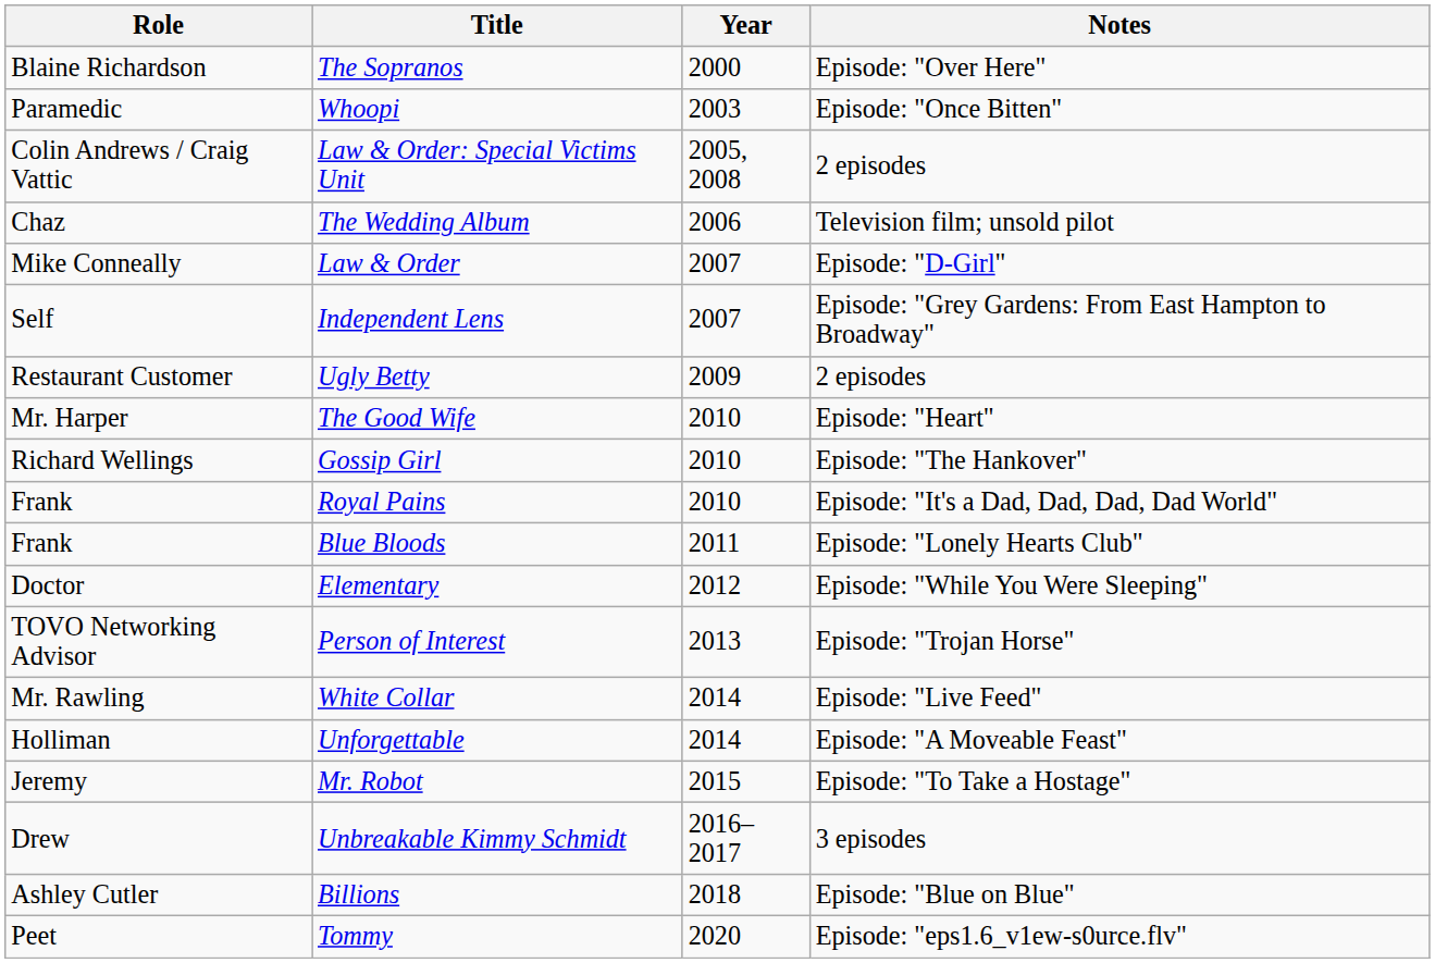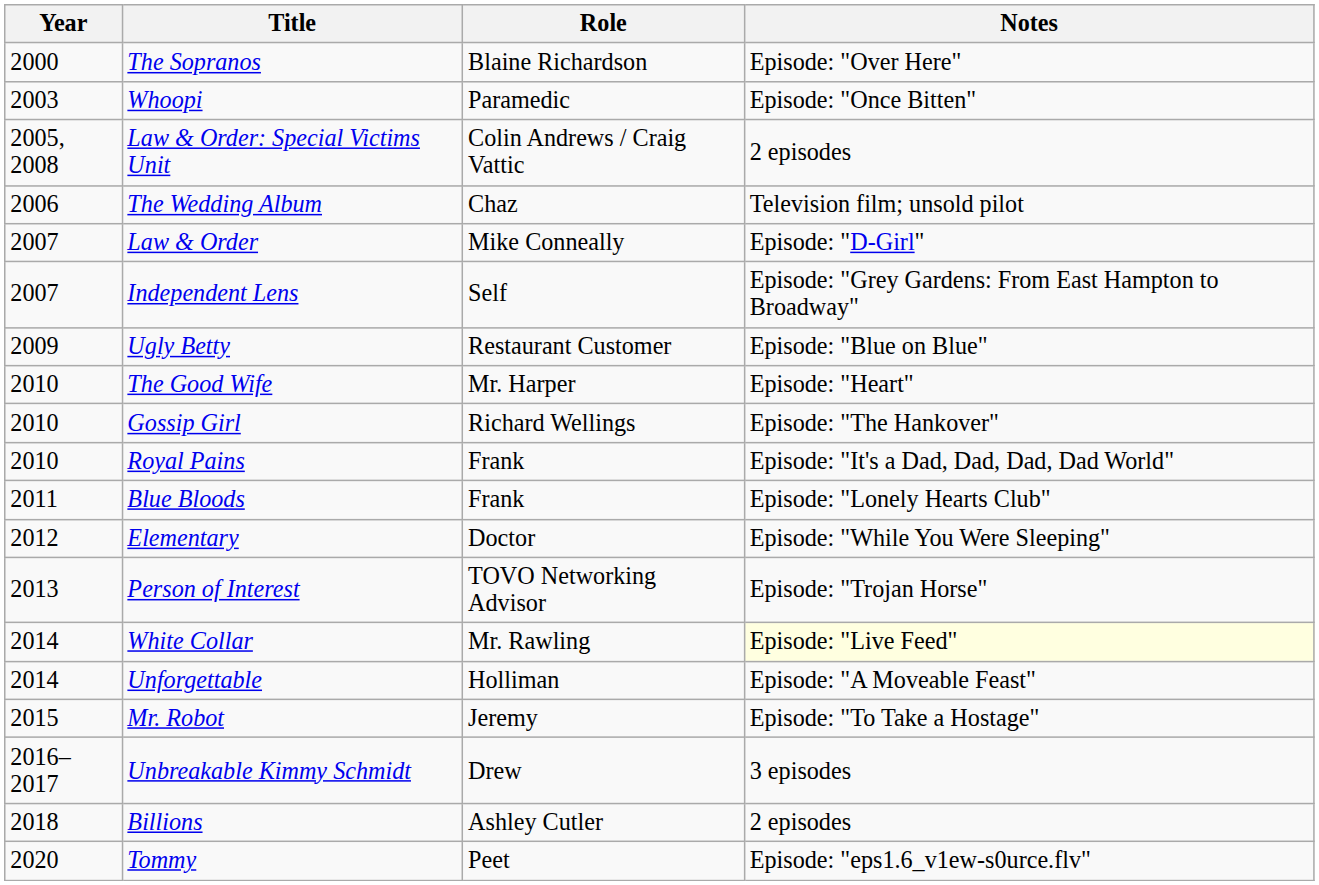 <table class="wikitable sortable">
 <tr>
+<th>Year</th>
+<th>Title</th>
 <th>Role</th>
-<th>Title</th>
-<th>Year</th>
 <th>Notes</th>
 </tr>
 <tr>
+<td>2000</td>
+<td><em><a href='#'>The Sopranos</a></em></td>
 <td>Blaine Richardson</td>
-<td><em><a href='#'>The Sopranos</a></em></td>
-<td>2000</td>
 <td>Episode: "Over Here"</td>
 </tr>
 <tr>
+<td>2003</td>
+<td><a href='#'><em>Whoopi</em></a></td>
 <td>Paramedic</td>
-<td><a href='#'><em>Whoopi</em></a></td>
-<td>2003</td>
 <td>Episode: "Once Bitten"</td>
 </tr>
 <tr>
+<td>2005, 2008</td>
+<td><em><a href='#'>Law & Order: Special Victims Unit</a></em></td>
 <td>Colin Andrews / Craig Vattic</td>
-<td><em><a href='#'>Law & Order: Special Victims Unit</a></em></td>
-<td>2005, 2008</td>
 <td>2 episodes</td>
 </tr>
 <tr>
+<td>2006</td>
+<td><a href='#'><em>The Wedding Album</em></a></td>
 <td>Chaz</td>
-<td><a href='#'><em>The Wedding Album</em></a></td>
-<td>2006</td>
 <td>Television film; unsold pilot</td>
 </tr>
 <tr>
+<td>2007</td>
+<td><em><a href='#'>Law & Order</a></em></td>
 <td>Mike Conneally</td>
-<td><em><a href='#'>Law & Order</a></em></td>
-<td>2007</td>
 <td>Episode: "<a href='#'>D-Girl</a>"</td>
 </tr>
 <tr>
+<td>2007</td>
+<td><em><a href='#'>Independent Lens</a></em></td>
 <td>Self</td>
-<td><em><a href='#'>Independent Lens</a></em></td>
-<td>2007</td>
 <td>Episode: "Grey Gardens: From East Hampton to Broadway"</td>
 </tr>
 <tr>
+<td>2009</td>
+<td><em><a href='#'>Ugly Betty</a></em></td>
 <td>Restaurant Customer</td>
-<td><em><a href='#'>Ugly Betty</a></em></td>
-<td>2009</td>
+<td>Episode: "Blue on Blue"</td>
+</tr>
+<tr>
+<td>2010</td>
+<td><em><a href='#'>The Good Wife</a></em></td>
+<td>Mr. Harper</td>
+<td>Episode: "Heart"</td>
+</tr>
+<tr>
+<td>2010</td>
+<td><em><a href='#'>Gossip Girl</a></em></td>
+<td>Richard Wellings</td>
+<td>Episode: "The Hankover"</td>
+</tr>
+<tr>
+<td>2010</td>
+<td><em><a href='#'>Royal Pains</a></em></td>
+<td>Frank</td>
+<td>Episode: "It's a Dad, Dad, Dad, Dad World"</td>
+</tr>
+<tr>
+<td>2011</td>
+<td><a href='#'><em>Blue Bloods</em></a></td>
+<td>Frank</td>
+<td>Episode: "Lonely Hearts Club"</td>
+</tr>
+<tr>
+<td>2012</td>
+<td><a href='#'><em>Elementary</em></a></td>
+<td>Doctor</td>
+<td>Episode: "While You Were Sleeping"</td>
+</tr>
+<tr>
+<td>2013</td>
+<td><a href='#'><em>Person of Interest</em></a></td>
+<td>TOVO Networking Advisor</td>
+<td>Episode: "Trojan Horse"</td>
+</tr>
+<tr>
+<td>2014</td>
+<td><a href='#'><em>White Collar</em></a></td>
+<td>Mr. Rawling</td>
+<td style="background: lightyellow;">Episode: "Live Feed"</td>
+</tr>
+<tr>
+<td>2014</td>
+<td><a href='#'><em>Unforgettable</em></a></td>
+<td>Holliman</td>
+<td>Episode: "A Moveable Feast"</td>
+</tr>
+<tr>
+<td>2015</td>
+<td><em><a href='#'>Mr. Robot</a></em></td>
+<td>Jeremy</td>
+<td>Episode: "To Take a Hostage"</td>
+</tr>
+<tr>
+<td>2016–2017</td>
+<td><em><a href='#'>Unbreakable Kimmy Schmidt</a></em></td>
+<td>Drew</td>
+<td>3 episodes</td>
+</tr>
+<tr>
+<td>2018</td>
+<td><a href='#'><em>Billions</em></a></td>
+<td>Ashley Cutler</td>
 <td>2 episodes</td>
 </tr>
 <tr>
-<td>Mr. Harper</td>
-<td><em><a href='#'>The Good Wife</a></em></td>
-<td>2010</td>
-<td>Episode: "Heart"</td>
-</tr>
-<tr>
-<td>Richard Wellings</td>
-<td><em><a href='#'>Gossip Girl</a></em></td>
-<td>2010</td>
-<td>Episode: "The Hankover"</td>
-</tr>
-<tr>
-<td>Frank</td>
-<td><em><a href='#'>Royal Pains</a></em></td>
-<td>2010</td>
-<td>Episode: "It's a Dad, Dad, Dad, Dad World"</td>
-</tr>
-<tr>
-<td>Frank</td>
-<td><a href='#'><em>Blue Bloods</em></a></td>
-<td>2011</td>
-<td>Episode: "Lonely Hearts Club"</td>
-</tr>
-<tr>
-<td>Doctor</td>
-<td><a href='#'><em>Elementary</em></a></td>
-<td>2012</td>
-<td>Episode: "While You Were Sleeping"</td>
-</tr>
-<tr>
-<td>TOVO Networking Advisor</td>
-<td><a href='#'><em>Person of Interest</em></a></td>
-<td>2013</td>
-<td>Episode: "Trojan Horse"</td>
-</tr>
-<tr>
-<td>Mr. Rawling</td>
-<td><a href='#'><em>White Collar</em></a></td>
-<td>2014</td>
-<td>Episode: "Live Feed"</td>
-</tr>
-<tr>
-<td>Holliman</td>
-<td><a href='#'><em>Unforgettable</em></a></td>
-<td>2014</td>
-<td>Episode: "A Moveable Feast"</td>
-</tr>
-<tr>
-<td>Jeremy</td>
-<td><em><a href='#'>Mr. Robot</a></em></td>
-<td>2015</td>
-<td>Episode: "To Take a Hostage"</td>
-</tr>
-<tr>
-<td>Drew</td>
-<td><em><a href='#'>Unbreakable Kimmy Schmidt</a></em></td>
-<td>2016–2017</td>
-<td>3 episodes</td>
-</tr>
-<tr>
-<td>Ashley Cutler</td>
-<td><a href='#'><em>Billions</em></a></td>
-<td>2018</td>
-<td>Episode: "Blue on Blue"</td>
-</tr>
-<tr>
+<td>2020</td>
+<td><a href='#'><em>Tommy</em></a></td>
 <td>Peet</td>
-<td><a href='#'><em>Tommy</em></a></td>
-<td>2020</td>
 <td>Episode: "eps1.6_v1ew-s0urce.flv"</td>
 </tr>
 </table>
